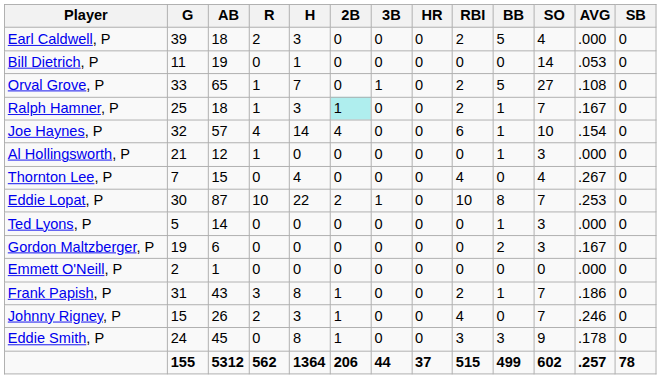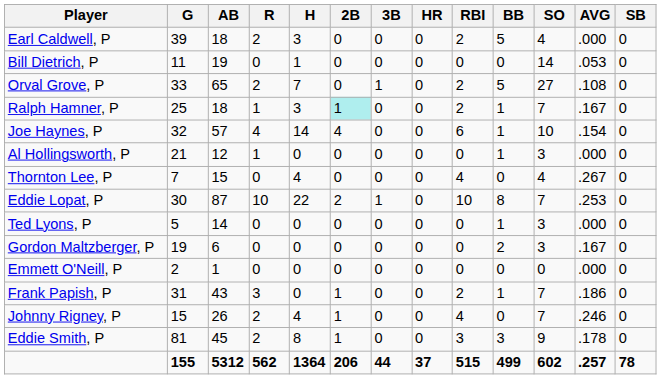 <table class="wikitable sortable">
 <tr>
 <th width="24%">Player</th>
 <th width="6%">G</th>
 <th width="6%">AB</th>
 <th width="6%">R</th>
 <th width="6%">H</th>
 <th width="6%">2B</th>
 <th width="6%">3B</th>
 <th width="6%">HR</th>
 <th width="6%">RBI</th>
 <th width="6%">BB</th>
 <th width="6%">SO</th>
 <th width="6%">AVG</th>
 <th width="6%">SB</th>
 </tr>
 <tr>
 <td><a href='#'>Earl Caldwell</a>, P</td>
 <td>39</td>
 <td>18</td>
 <td>2</td>
 <td>3</td>
 <td>0</td>
 <td>0</td>
 <td>0</td>
 <td>2</td>
 <td>5</td>
 <td>4</td>
 <td>.000</td>
 <td>0</td>
 </tr>
 <tr>
 <td><a href='#'>Bill Dietrich</a>, P</td>
 <td>11</td>
 <td>19</td>
 <td>0</td>
 <td>1</td>
 <td>0</td>
 <td>0</td>
 <td>0</td>
 <td>0</td>
 <td>0</td>
 <td>14</td>
 <td>.053</td>
 <td>0</td>
 </tr>
 <tr>
 <td><a href='#'>Orval Grove</a>, P</td>
 <td>33</td>
 <td>65</td>
-<td>1</td>
+<td>2</td>
 <td>7</td>
 <td>0</td>
 <td>1</td>
 <td>0</td>
 <td>2</td>
 <td>5</td>
 <td>27</td>
 <td>.108</td>
 <td>0</td>
 </tr>
 <tr>
 <td><a href='#'>Ralph Hamner</a>, P</td>
 <td>25</td>
 <td>18</td>
 <td>1</td>
 <td>3</td>
 <td style="background: paleturquoise;">1</td>
 <td>0</td>
 <td>0</td>
 <td>2</td>
 <td>1</td>
 <td>7</td>
 <td>.167</td>
 <td>0</td>
 </tr>
 <tr>
 <td><a href='#'>Joe Haynes</a>, P</td>
 <td>32</td>
 <td>57</td>
 <td>4</td>
 <td>14</td>
 <td>4</td>
 <td>0</td>
 <td>0</td>
 <td>6</td>
 <td>1</td>
 <td>10</td>
 <td>.154</td>
 <td>0</td>
 </tr>
 <tr>
 <td><a href='#'>Al Hollingsworth</a>, P</td>
 <td>21</td>
 <td>12</td>
 <td>1</td>
 <td>0</td>
 <td>0</td>
 <td>0</td>
 <td>0</td>
 <td>0</td>
 <td>1</td>
 <td>3</td>
 <td>.000</td>
 <td>0</td>
 </tr>
 <tr>
 <td><a href='#'>Thornton Lee</a>, P</td>
 <td>7</td>
 <td>15</td>
 <td>0</td>
 <td>4</td>
 <td>0</td>
 <td>0</td>
 <td>0</td>
 <td>4</td>
 <td>0</td>
 <td>4</td>
 <td>.267</td>
 <td>0</td>
 </tr>
 <tr>
 <td><a href='#'>Eddie Lopat</a>, P</td>
 <td>30</td>
 <td>87</td>
 <td>10</td>
 <td>22</td>
 <td>2</td>
 <td>1</td>
 <td>0</td>
 <td>10</td>
 <td>8</td>
 <td>7</td>
 <td>.253</td>
 <td>0</td>
 </tr>
 <tr>
 <td><a href='#'>Ted Lyons</a>, P</td>
 <td>5</td>
 <td>14</td>
 <td>0</td>
 <td>0</td>
 <td>0</td>
 <td>0</td>
 <td>0</td>
 <td>0</td>
 <td>1</td>
 <td>3</td>
 <td>.000</td>
 <td>0</td>
 </tr>
 <tr>
 <td><a href='#'>Gordon Maltzberger</a>, P</td>
 <td>19</td>
 <td>6</td>
 <td>0</td>
 <td>0</td>
 <td>0</td>
 <td>0</td>
 <td>0</td>
 <td>0</td>
 <td>2</td>
 <td>3</td>
 <td>.167</td>
 <td>0</td>
 </tr>
 <tr>
 <td><a href='#'>Emmett O'Neill</a>, P</td>
 <td>2</td>
 <td>1</td>
 <td>0</td>
 <td>0</td>
 <td>0</td>
 <td>0</td>
 <td>0</td>
 <td>0</td>
 <td>0</td>
 <td>0</td>
 <td>.000</td>
 <td>0</td>
 </tr>
 <tr>
 <td><a href='#'>Frank Papish</a>, P</td>
 <td>31</td>
 <td>43</td>
 <td>3</td>
-<td>8</td>
+<td>0</td>
 <td>1</td>
 <td>0</td>
 <td>0</td>
 <td>2</td>
 <td>1</td>
 <td>7</td>
 <td>.186</td>
 <td>0</td>
 </tr>
 <tr>
 <td><a href='#'>Johnny Rigney</a>, P</td>
 <td>15</td>
 <td>26</td>
 <td>2</td>
-<td>3</td>
+<td>4</td>
 <td>1</td>
 <td>0</td>
 <td>0</td>
 <td>4</td>
 <td>0</td>
 <td>7</td>
 <td>.246</td>
 <td>0</td>
 </tr>
 <tr>
 <td><a href='#'>Eddie Smith</a>, P</td>
-<td>24</td>
+<td>81</td>
 <td>45</td>
-<td>0</td>
+<td>2</td>
 <td>8</td>
 <td>1</td>
 <td>0</td>
 <td>0</td>
 <td>3</td>
 <td>3</td>
 <td>9</td>
 <td>.178</td>
 <td>0</td>
 </tr>
 <tr class="sortbottom">
 <td></td>
 <td><strong>155</strong></td>
 <td><strong>5312</strong></td>
 <td><strong>562</strong></td>
 <td><strong>1364</strong></td>
 <td><strong>206</strong></td>
 <td><strong>44</strong></td>
 <td><strong>37</strong></td>
 <td><strong>515</strong></td>
 <td><strong>499</strong></td>
 <td><strong>602</strong></td>
 <td><strong>.257</strong></td>
 <td><strong>78</strong></td>
 </tr>
 </table>
